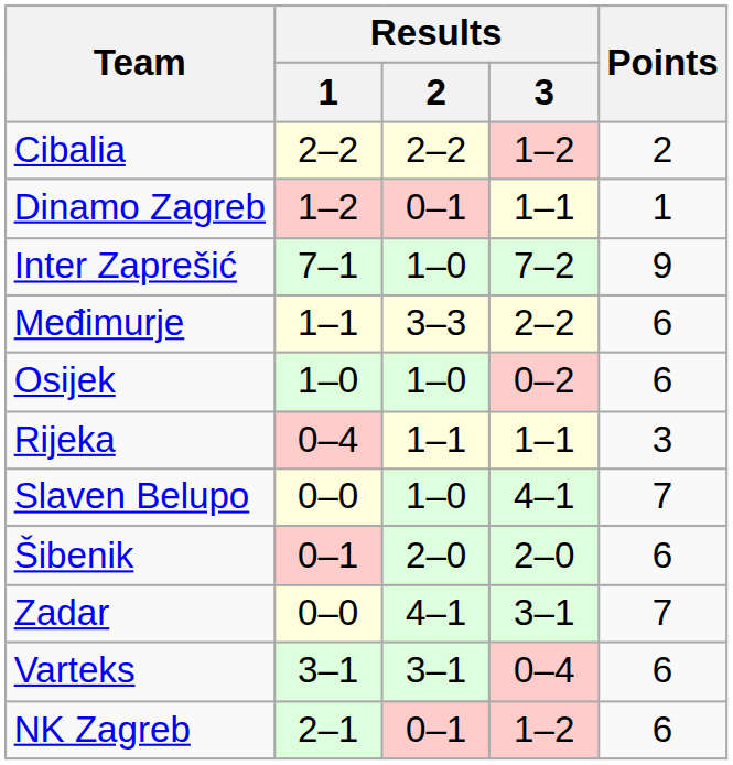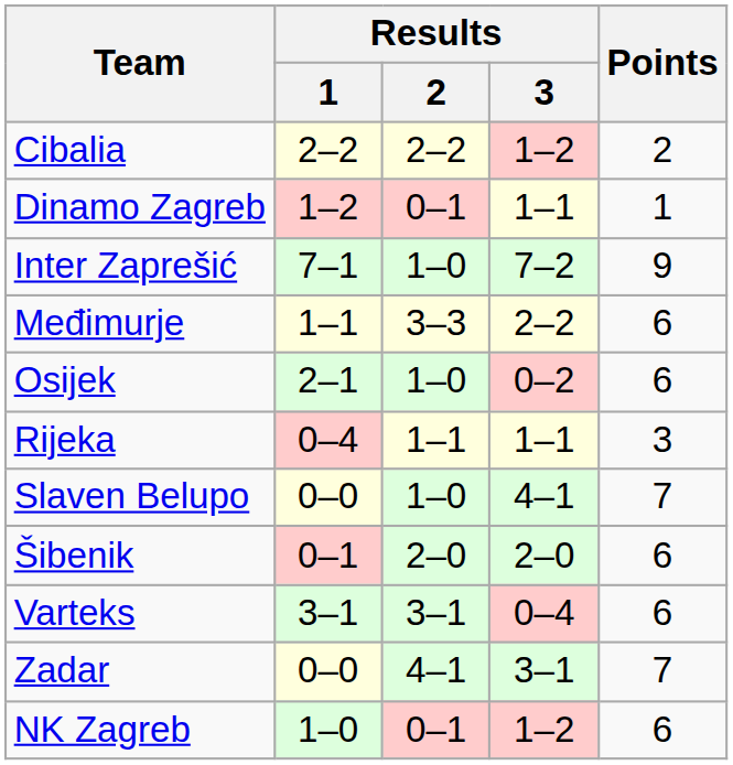 <table class="wikitable" style="text-align:center">
 <tr>
 <th rowspan=2>Team</th>
 <th colspan=3>Results</th>
 <th rowspan=2>Points</th>
 </tr>
 <tr>
 <th width=40>1</th>
 <th width=40>2</th>
 <th width=40>3</th>
 </tr>
 <tr>
 <td align=left><a href='#'>Cibalia</a></td>
 <td bgcolor=#ffffdd>2–2</td>
 <td bgcolor=#ffffdd>2–2</td>
 <td bgcolor=#ffcccc>1–2</td>
 <td>2</td>
 </tr>
 <tr>
 <td align=left><a href='#'>Dinamo Zagreb</a></td>
 <td bgcolor=#ffcccc>1–2</td>
 <td bgcolor=#ffcccc>0–1</td>
 <td bgcolor=#ffffdd>1–1</td>
 <td>1</td>
 </tr>
 <tr>
 <td align=left><a href='#'>Inter Zaprešić</a></td>
 <td bgcolor=#ddffdd>7–1</td>
 <td bgcolor=#ddffdd>1–0</td>
 <td bgcolor=#ddffdd>7–2</td>
 <td>9</td>
 </tr>
 <tr>
 <td align=left><a href='#'>Međimurje</a></td>
 <td bgcolor=#ffffdd>1–1</td>
 <td bgcolor=#ffffdd>3–3</td>
 <td bgcolor=#ffffdd>2–2</td>
 <td>6</td>
 </tr>
 <tr>
 <td align=left><a href='#'>Osijek</a></td>
-<td bgcolor=#ddffdd>1–0</td>
+<td bgcolor=#ddffdd>2–1</td>
 <td bgcolor=#ddffdd>1–0</td>
 <td bgcolor=#ffcccc>0–2</td>
 <td>6</td>
 </tr>
 <tr>
 <td align=left><a href='#'>Rijeka</a></td>
 <td bgcolor=#ffcccc>0–4</td>
 <td bgcolor=#ffffdd>1–1</td>
 <td bgcolor=#ffffdd>1–1</td>
 <td>3</td>
 </tr>
 <tr>
 <td align=left><a href='#'>Slaven Belupo</a></td>
 <td bgcolor=#ffffdd>0–0</td>
 <td bgcolor=#ddffdd>1–0</td>
 <td bgcolor=#ddffdd>4–1</td>
 <td>7</td>
 </tr>
 <tr>
 <td align=left><a href='#'>Šibenik</a></td>
 <td bgcolor=#ffcccc>0–1</td>
 <td bgcolor=#ddffdd>2–0</td>
 <td bgcolor=#ddffdd>2–0</td>
 <td>6</td>
 </tr>
 <tr>
+<td align=left><a href='#'>Varteks</a></td>
+<td bgcolor=#ddffdd>3–1</td>
+<td bgcolor=#ddffdd>3–1</td>
+<td bgcolor=#ffcccc>0–4</td>
+<td>6</td>
+</tr>
+<tr>
 <td align=left><a href='#'>Zadar</a></td>
 <td bgcolor=#ffffdd>0–0</td>
 <td bgcolor=#ddffdd>4–1</td>
 <td bgcolor=#ddffdd>3–1</td>
 <td>7</td>
 </tr>
 <tr>
-<td align=left><a href='#'>Varteks</a></td>
-<td bgcolor=#ddffdd>3–1</td>
-<td bgcolor=#ddffdd>3–1</td>
-<td bgcolor=#ffcccc>0–4</td>
-<td>6</td>
-</tr>
-<tr>
 <td align=left><a href='#'>NK Zagreb</a></td>
-<td bgcolor=#ddffdd>2–1</td>
+<td bgcolor=#ddffdd>1–0</td>
 <td bgcolor=#ffcccc>0–1</td>
 <td bgcolor=#ffcccc>1–2</td>
 <td>6</td>
 </tr>
 </table>
